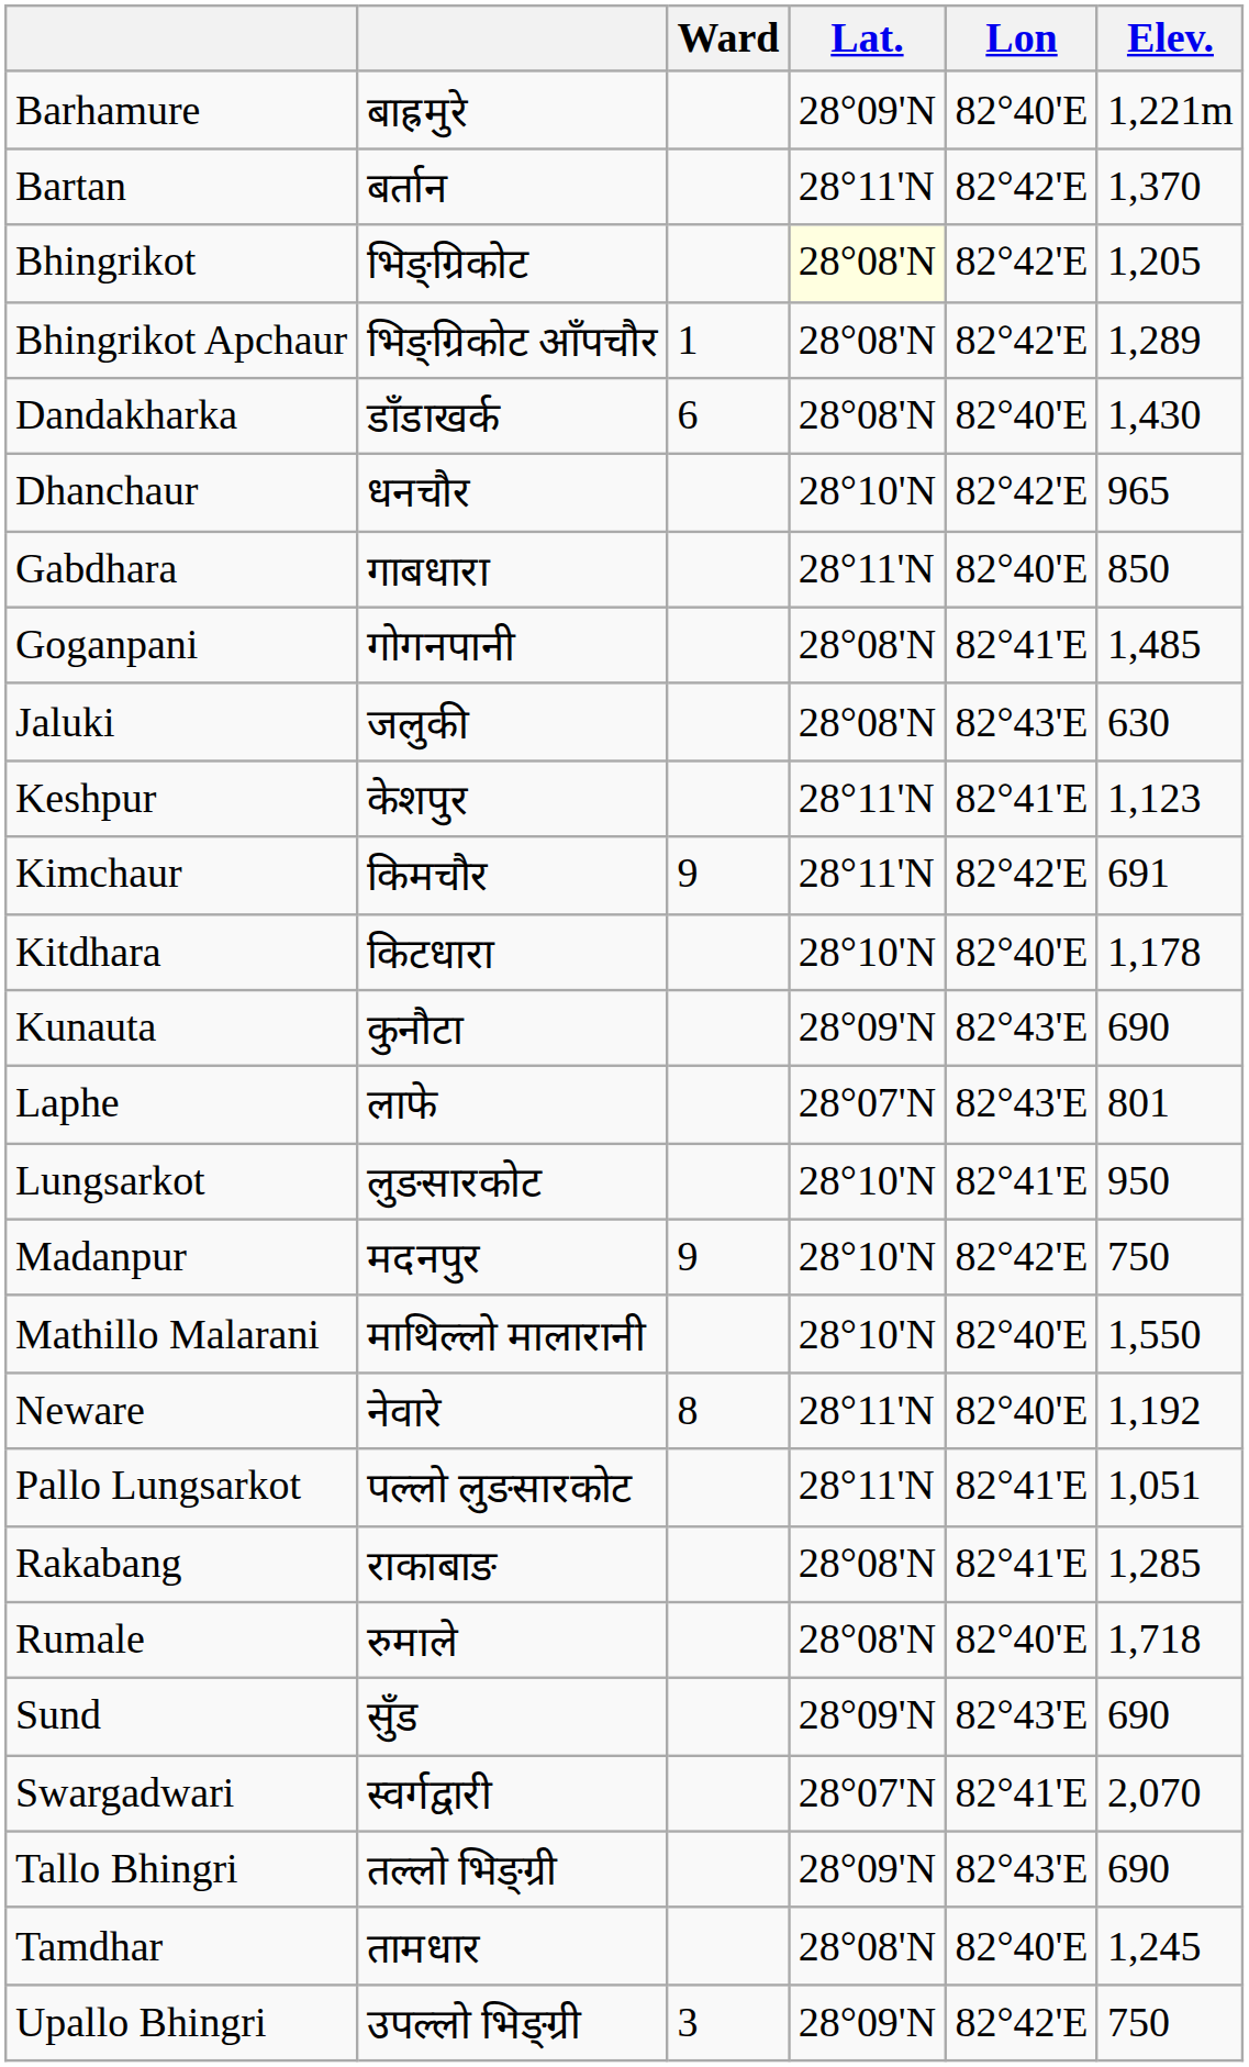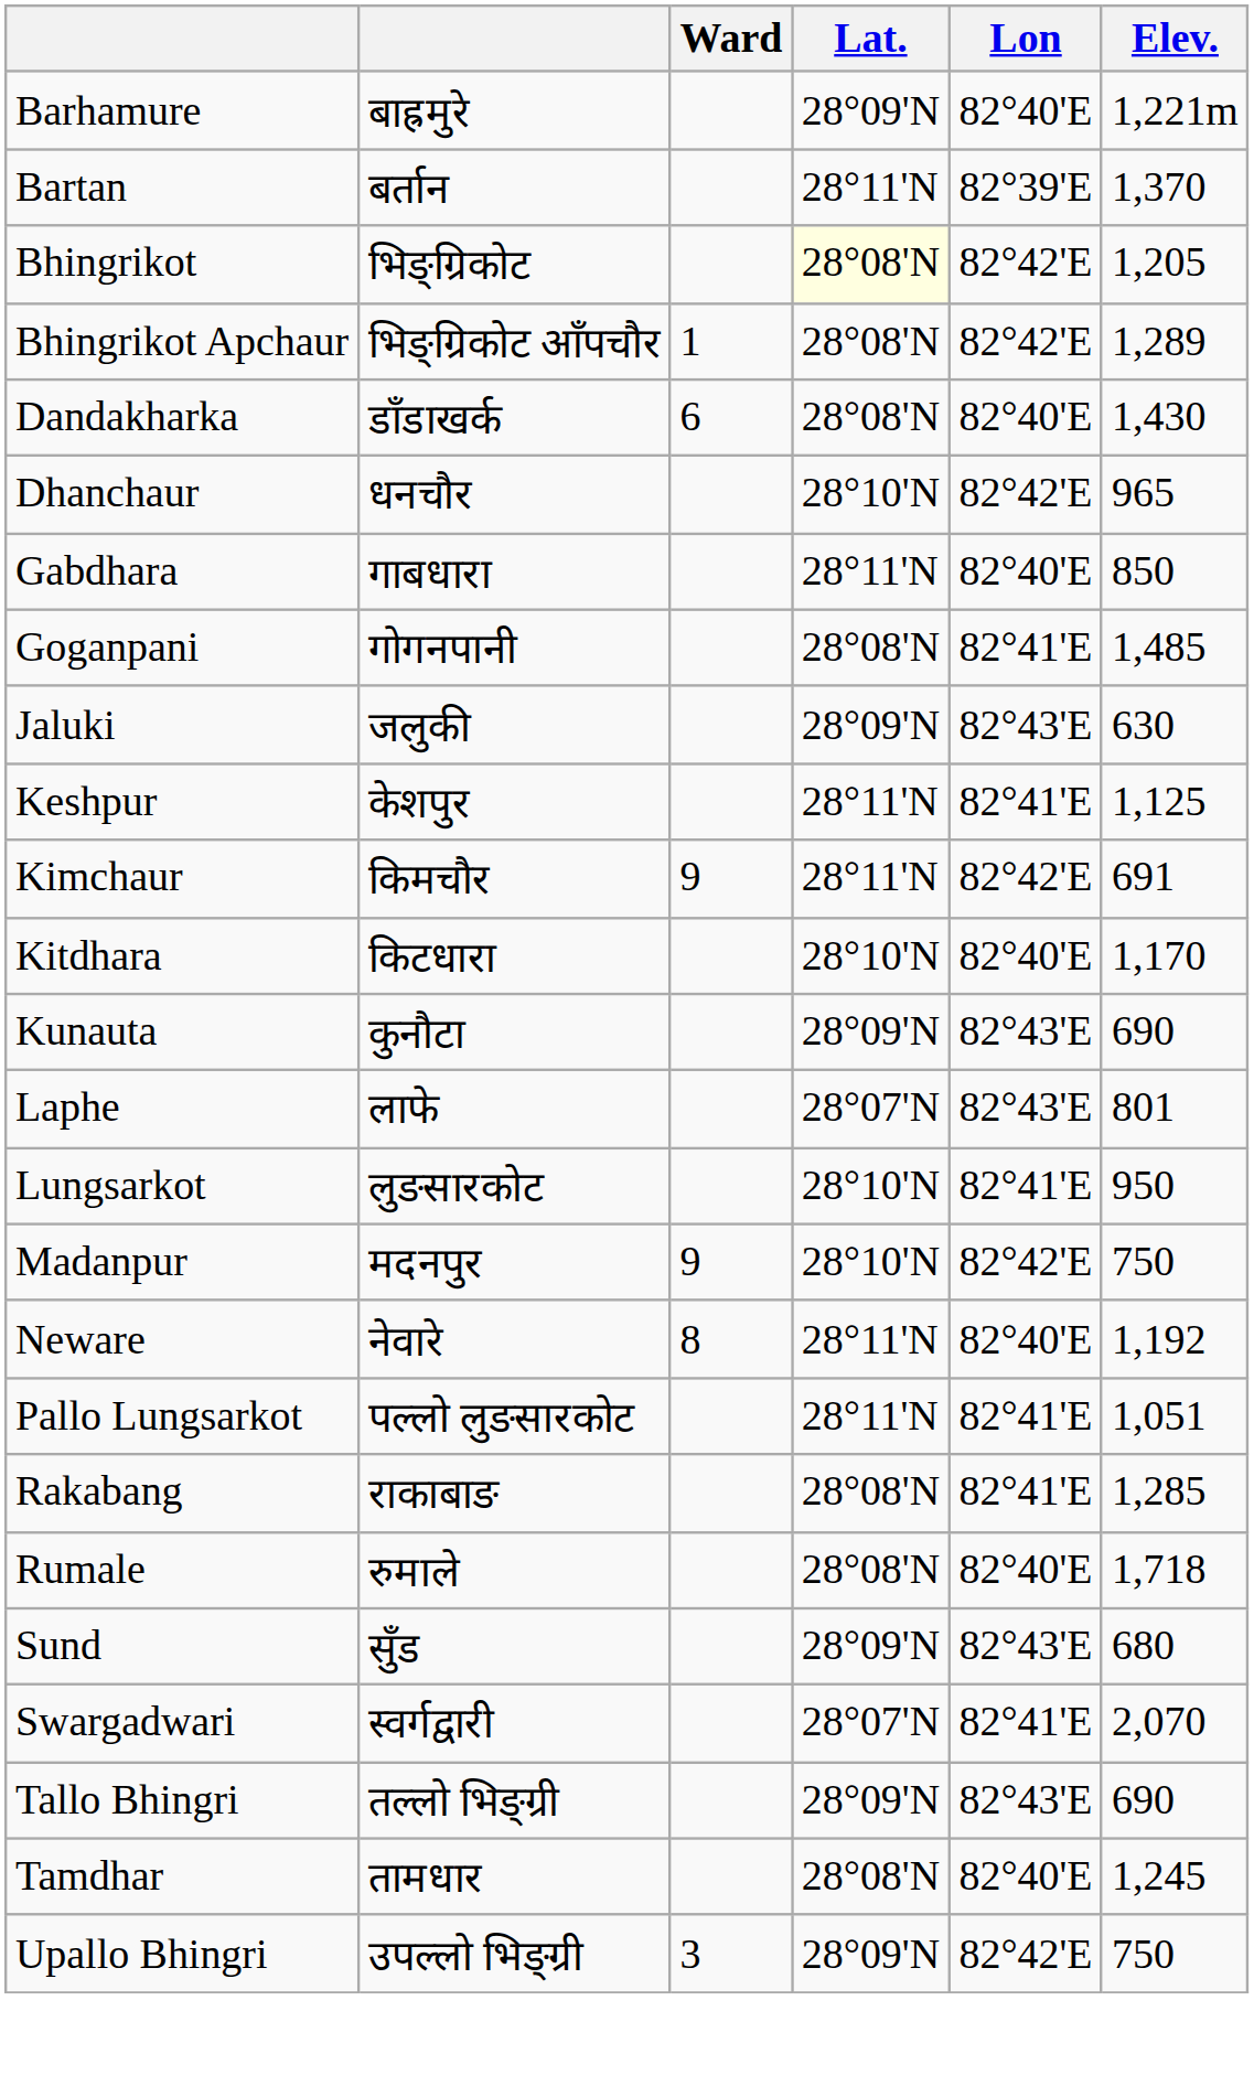 <table class="wikitable">
 <tr>
 <th></th>
 <th></th>
 <th>Ward</th>
 <th><a href='#'>Lat.</a></th>
 <th><a href='#'>Lon</a></th>
 <th><a href='#'>Elev.</a></th>
 </tr>
 <tr>
 <td>Barhamure</td>
 <td>बाह्रमुरे</td>
 <td></td>
 <td>28°09'N</td>
 <td>82°40'E</td>
 <td>1,221m</td>
 </tr>
 <tr>
 <td>Bartan</td>
 <td>बर्तान</td>
 <td></td>
 <td>28°11'N</td>
-<td>82°42'E</td>
+<td>82°39'E</td>
 <td>1,370</td>
 </tr>
 <tr>
 <td>Bhingrikot</td>
 <td>भिङ्ग्रिकोट</td>
 <td></td>
 <td style="background: lightyellow;">28°08'N</td>
 <td>82°42'E</td>
 <td>1,205</td>
 </tr>
 <tr>
 <td>Bhingrikot Apchaur</td>
 <td>भिङ्ग्रिकोट आँपचौर</td>
 <td>1</td>
 <td>28°08'N</td>
 <td>82°42'E</td>
 <td>1,289</td>
 </tr>
 <tr>
 <td>Dandakharka</td>
 <td>डाँडाखर्क</td>
 <td>6</td>
 <td>28°08'N</td>
 <td>82°40'E</td>
 <td>1,430</td>
 </tr>
 <tr>
 <td>Dhanchaur</td>
 <td>धनचौर</td>
 <td></td>
 <td>28°10'N</td>
 <td>82°42'E</td>
 <td> 965</td>
 </tr>
 <tr>
 <td>Gabdhara</td>
 <td>गाबधारा</td>
 <td></td>
 <td>28°11'N</td>
 <td>82°40'E</td>
 <td> 850</td>
 </tr>
 <tr>
 <td>Goganpani</td>
 <td>गोगनपानी</td>
 <td></td>
 <td>28°08'N</td>
 <td>82°41'E</td>
 <td>1,485</td>
 </tr>
 <tr>
 <td>Jaluki</td>
 <td>जलुकी</td>
 <td></td>
-<td>28°08'N</td>
+<td>28°09'N</td>
 <td>82°43'E</td>
 <td> 630</td>
 </tr>
 <tr>
 <td>Keshpur</td>
 <td>केशपुर</td>
 <td></td>
 <td>28°11'N</td>
 <td>82°41'E</td>
-<td>1,123</td>
+<td>1,125</td>
 </tr>
 <tr>
 <td>Kimchaur</td>
 <td>किमचौर</td>
 <td>9</td>
 <td>28°11'N</td>
 <td>82°42'E</td>
 <td> 691</td>
 </tr>
 <tr>
 <td>Kitdhara</td>
 <td>किटधारा</td>
 <td></td>
 <td>28°10'N</td>
 <td>82°40'E</td>
-<td>1,178</td>
+<td>1,170</td>
 </tr>
 <tr>
 <td>Kunauta</td>
 <td>कुनौटा</td>
 <td></td>
 <td>28°09'N</td>
 <td>82°43'E</td>
 <td> 690</td>
 </tr>
 <tr>
 <td>Laphe</td>
 <td>लाफे</td>
 <td></td>
 <td>28°07'N</td>
 <td>82°43'E</td>
 <td> 801</td>
 </tr>
 <tr>
 <td>Lungsarkot</td>
 <td>लुङसारकोट</td>
 <td></td>
 <td>28°10'N</td>
 <td>82°41'E</td>
 <td> 950</td>
 </tr>
 <tr>
 <td>Madanpur</td>
 <td>मदनपुर</td>
 <td>9</td>
 <td>28°10'N</td>
 <td>82°42'E</td>
 <td> 750</td>
-</tr>
-<tr>
-<td>Mathillo Malarani</td>
-<td>माथिल्लो मालारानी</td>
-<td></td>
-<td>28°10'N</td>
-<td>82°40'E</td>
-<td>1,550</td>
 </tr>
 <tr>
 <td>Neware</td>
 <td>नेवारे</td>
 <td>8</td>
 <td>28°11'N</td>
 <td>82°40'E</td>
 <td>1,192</td>
 </tr>
 <tr>
 <td>Pallo Lungsarkot</td>
 <td>पल्लो लुङसारकोट</td>
 <td></td>
 <td>28°11'N</td>
 <td>82°41'E</td>
 <td>1,051</td>
 </tr>
 <tr>
 <td>Rakabang</td>
 <td>राकाबाङ</td>
 <td></td>
 <td>28°08'N</td>
 <td>82°41'E</td>
 <td>1,285</td>
 </tr>
 <tr>
 <td>Rumale</td>
 <td>रुमाले</td>
 <td></td>
 <td>28°08'N</td>
 <td>82°40'E</td>
 <td>1,718</td>
 </tr>
 <tr>
 <td>Sund</td>
 <td>सुँड</td>
 <td></td>
 <td>28°09'N</td>
 <td>82°43'E</td>
-<td> 690</td>
+<td> 680</td>
 </tr>
 <tr>
 <td>Swargadwari</td>
 <td>स्वर्गद्वारी</td>
 <td></td>
 <td>28°07'N</td>
 <td>82°41'E</td>
 <td>2,070</td>
 </tr>
 <tr>
 <td>Tallo Bhingri</td>
 <td>तल्लो भिङ्ग्री</td>
 <td></td>
 <td>28°09'N</td>
 <td>82°43'E</td>
 <td> 690</td>
 </tr>
 <tr>
 <td>Tamdhar</td>
 <td>तामधार</td>
 <td></td>
 <td>28°08'N</td>
 <td>82°40'E</td>
 <td>1,245</td>
 </tr>
 <tr>
 <td>Upallo Bhingri</td>
 <td>उपल्लो भिङ्ग्री</td>
 <td>3</td>
 <td>28°09'N</td>
 <td>82°42'E</td>
 <td> 750</td>
 </tr>
 </table>
